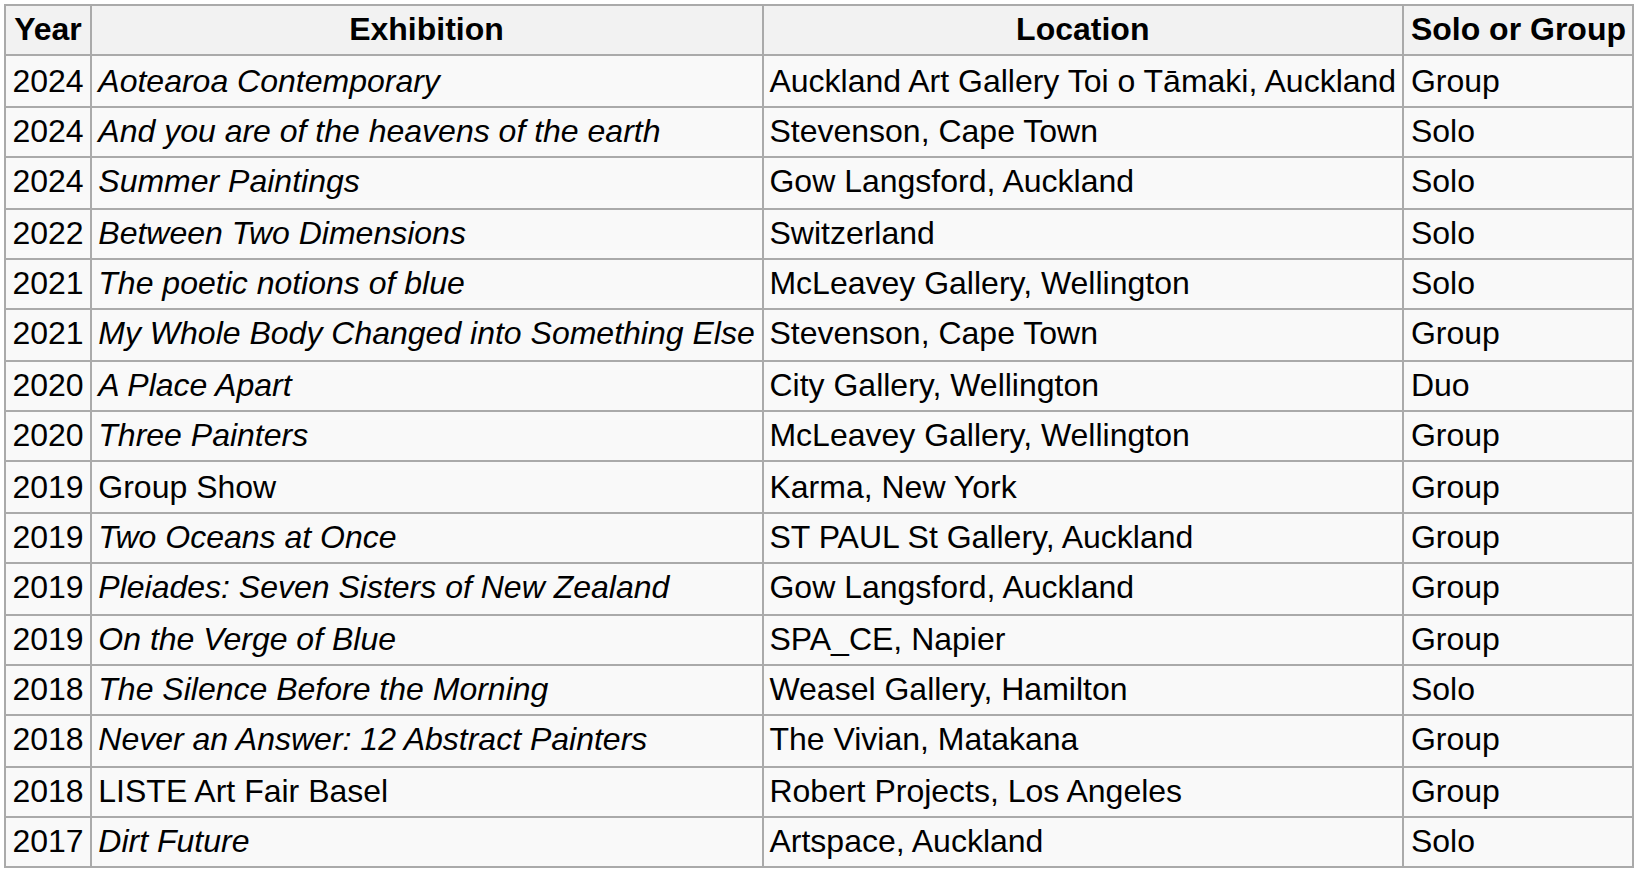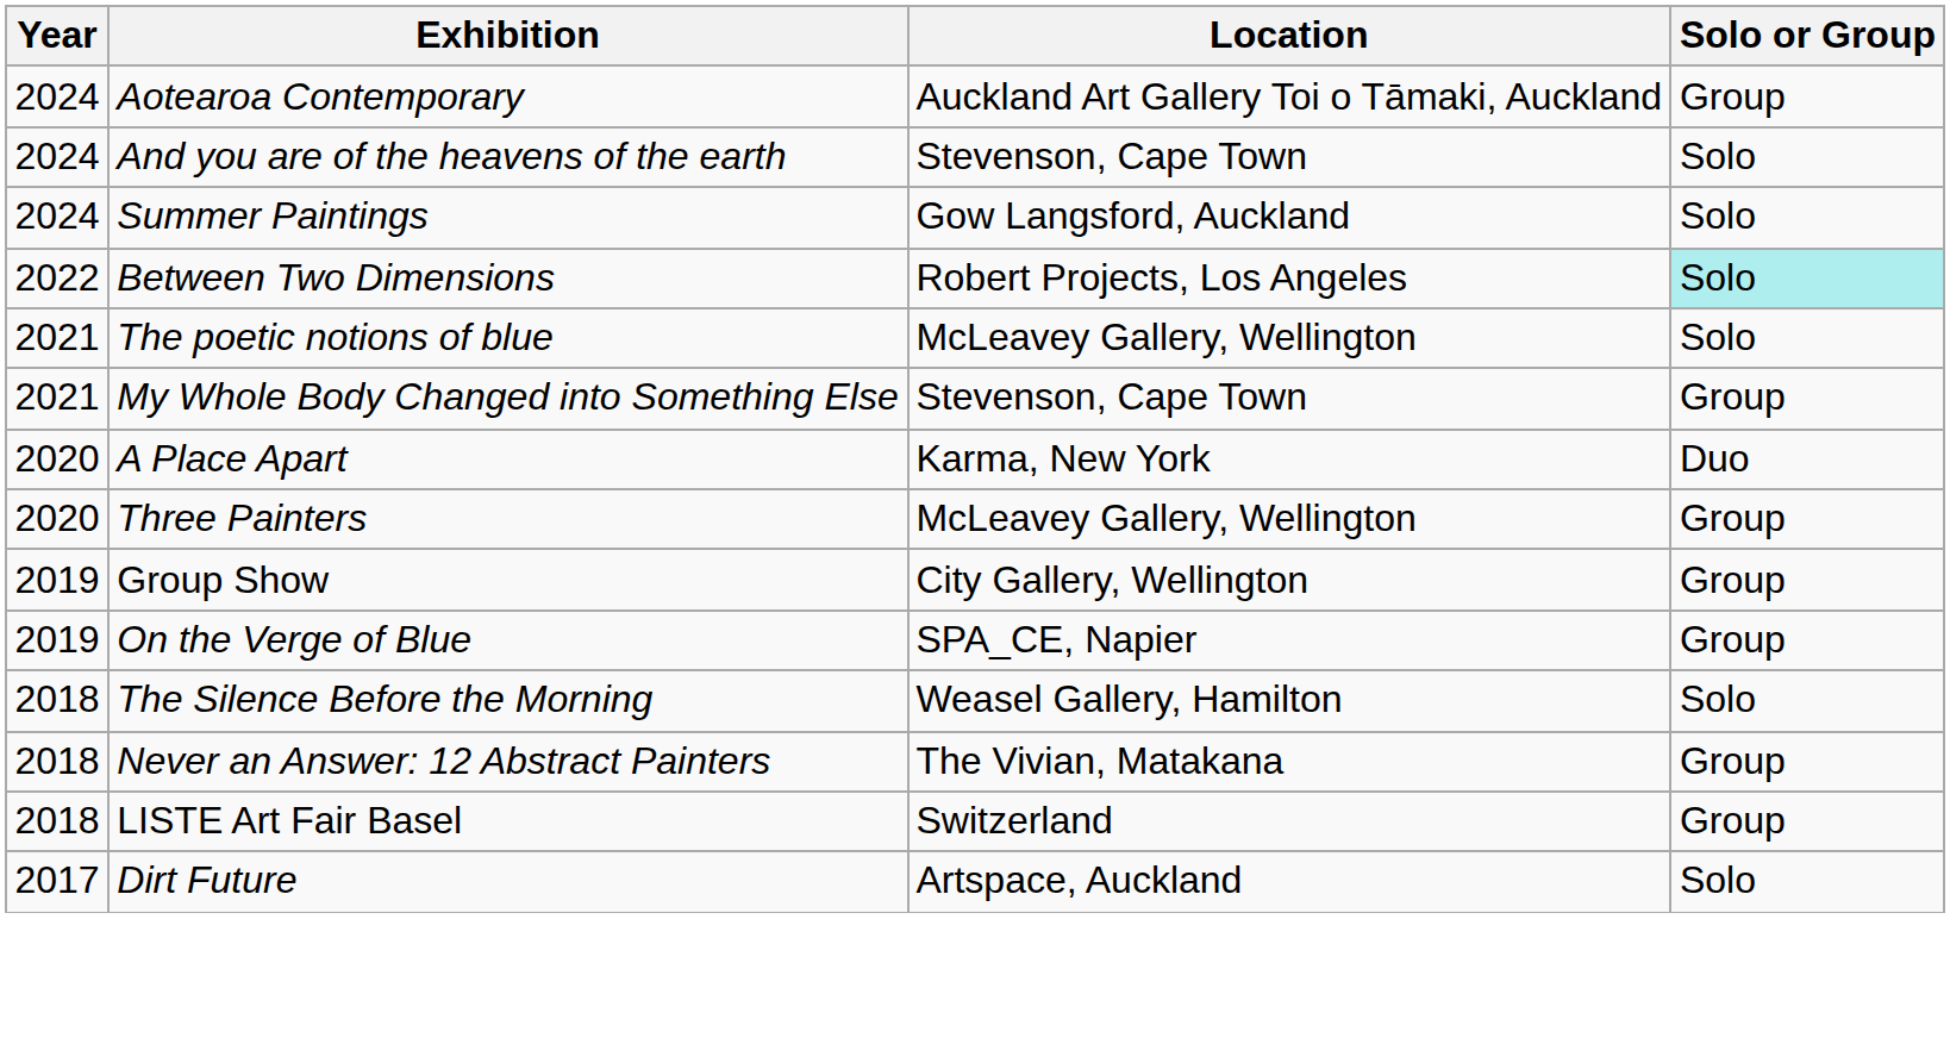 <table class="wikitable">
 <tr>
 <th>Year</th>
 <th>Exhibition</th>
 <th>Location</th>
 <th>Solo or Group</th>
 </tr>
 <tr>
 <td>2024</td>
 <td><em>Aotearoa Contemporary</em></td>
 <td>Auckland Art Gallery Toi o Tāmaki, Auckland</td>
 <td>Group</td>
 </tr>
 <tr>
 <td>2024</td>
 <td><em>And you are of the heavens of the earth</em></td>
 <td>Stevenson, Cape Town</td>
 <td>Solo</td>
 </tr>
 <tr>
 <td>2024</td>
 <td><em>Summer Paintings</em></td>
 <td>Gow Langsford, Auckland</td>
 <td>Solo</td>
 </tr>
 <tr>
 <td>2022</td>
 <td><em>Between Two Dimensions</em></td>
-<td>Switzerland</td>
-<td>Solo</td>
+<td>Robert Projects, Los Angeles</td>
+<td style="background: paleturquoise;">Solo</td>
 </tr>
 <tr>
 <td>2021</td>
 <td><em>The poetic notions of blue</em></td>
 <td>McLeavey Gallery, Wellington</td>
 <td>Solo</td>
 </tr>
 <tr>
 <td>2021</td>
 <td><em>My Whole Body Changed into Something Else</em></td>
 <td>Stevenson, Cape Town</td>
 <td>Group</td>
 </tr>
 <tr>
 <td>2020</td>
 <td><em>A Place Apart</em></td>
-<td>City Gallery, Wellington</td>
+<td>Karma, New York</td>
 <td>Duo</td>
 </tr>
 <tr>
 <td>2020</td>
 <td><em>Three Painters</em></td>
 <td>McLeavey Gallery, Wellington</td>
 <td>Group</td>
 </tr>
 <tr>
 <td>2019</td>
 <td>Group Show</td>
-<td>Karma, New York</td>
-<td>Group</td>
-</tr>
-<tr>
-<td>2019</td>
-<td><em>Two Oceans at Once</em></td>
-<td>ST PAUL St Gallery, Auckland</td>
-<td>Group</td>
-</tr>
-<tr>
-<td>2019</td>
-<td><em>Pleiades: Seven Sisters of New Zealand</em></td>
-<td>Gow Langsford, Auckland</td>
+<td>City Gallery, Wellington</td>
 <td>Group</td>
 </tr>
 <tr>
 <td>2019</td>
 <td><em>On the Verge of Blue</em></td>
 <td>SPA_CE, Napier</td>
 <td>Group</td>
 </tr>
 <tr>
 <td>2018</td>
 <td><em>The Silence Before the Morning</em></td>
 <td>Weasel Gallery, Hamilton</td>
 <td>Solo</td>
 </tr>
 <tr>
 <td>2018</td>
 <td><em>Never an Answer: 12 Abstract Painters</em></td>
 <td>The Vivian, Matakana</td>
 <td>Group</td>
 </tr>
 <tr>
 <td>2018</td>
 <td>LISTE Art Fair Basel</td>
-<td>Robert Projects, Los Angeles</td>
+<td>Switzerland</td>
 <td>Group</td>
 </tr>
 <tr>
 <td>2017</td>
 <td><em>Dirt Future</em></td>
 <td>Artspace, Auckland</td>
 <td>Solo</td>
 </tr>
 </table>
